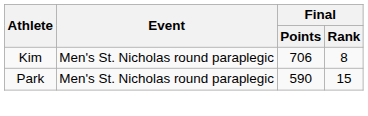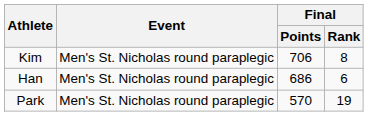 <table class="wikitable" style="text-align:center">
 <tr>
 <th rowspan="2">Athlete</th>
 <th rowspan="2">Event</th>
 <th colspan="2">Final</th>
 </tr>
 <tr>
 <th>Points</th>
 <th>Rank</th>
 </tr>
 <tr>
 <td>Kim</td>
 <td>Men's St. Nicholas round paraplegic</td>
 <td>706</td>
 <td>8</td>
 </tr>
 <tr>
+<td>Han</td>
+<td>Men's St. Nicholas round paraplegic</td>
+<td>686</td>
+<td>6</td>
+</tr>
+<tr>
 <td>Park</td>
 <td>Men's St. Nicholas round paraplegic</td>
-<td>590</td>
-<td>15</td>
+<td>570</td>
+<td>19</td>
 </tr>
 </table>
